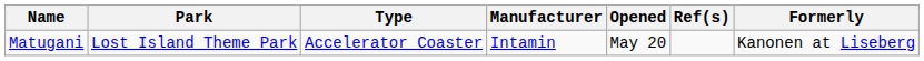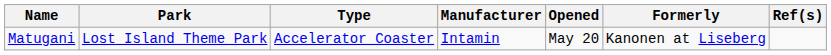 <table class="wikitable sortable">
 <tr>
 <th>Name</th>
 <th>Park</th>
 <th>Type</th>
 <th>Manufacturer</th>
 <th>Opened</th>
+<th>Formerly</th>
 <th class="unsortable">Ref(s)</th>
-<th>Formerly</th>
 </tr>
 <tr>
 <td><a href='#'>Matugani</a></td>
 <td><a href='#'>Lost Island Theme Park</a></td>
 <td><a href='#'>Accelerator Coaster</a></td>
 <td><a href='#'>Intamin</a></td>
 <td>May 20</td>
+<td>Kanonen at <a href='#'>Liseberg</a></td>
 <td></td>
-<td>Kanonen at <a href='#'>Liseberg</a></td>
 </tr>
 </table>
